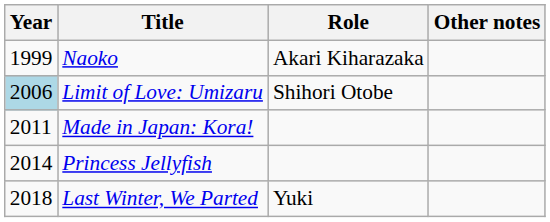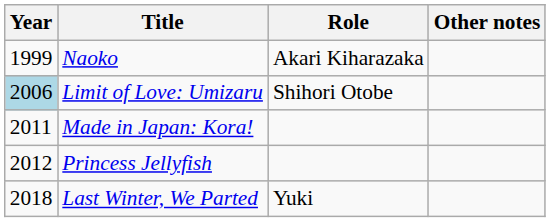 <table class="wikitable" style="font-size: 90%;">
 <tr>
 <th>Year</th>
 <th>Title</th>
 <th>Role</th>
 <th>Other notes</th>
 </tr>
 <tr>
 <td>1999</td>
 <td><em><a href='#'>Naoko</a></em></td>
 <td>Akari Kiharazaka</td>
 <td></td>
 </tr>
 <tr>
 <td style="background: lightblue;">2006</td>
 <td><em><a href='#'>Limit of Love: Umizaru</a></em></td>
 <td>Shihori Otobe</td>
 <td></td>
 </tr>
 <tr>
 <td>2011</td>
 <td><em><a href='#'>Made in Japan: Kora!</a></em></td>
 <td></td>
 <td></td>
 </tr>
 <tr>
-<td>2014</td>
+<td>2012</td>
 <td><em><a href='#'>Princess Jellyfish</a></em></td>
 <td></td>
 <td></td>
 </tr>
 <tr>
 <td>2018</td>
 <td><em><a href='#'>Last Winter, We Parted</a></em></td>
 <td>Yuki</td>
 <td></td>
 </tr>
 </table>
